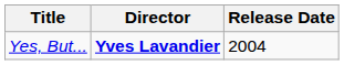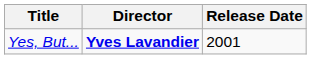 <table class="wikitable">
 <tr>
 <th>Title</th>
 <th>Director</th>
 <th>Release Date</th>
 </tr>
 <tr>
 <td><em><a href='#'>Yes, But...</a></em></td>
 <td><strong><a href='#'>Yves Lavandier</a></strong></td>
-<td>2004</td>
+<td>2001</td>
 </tr>
 </table>
